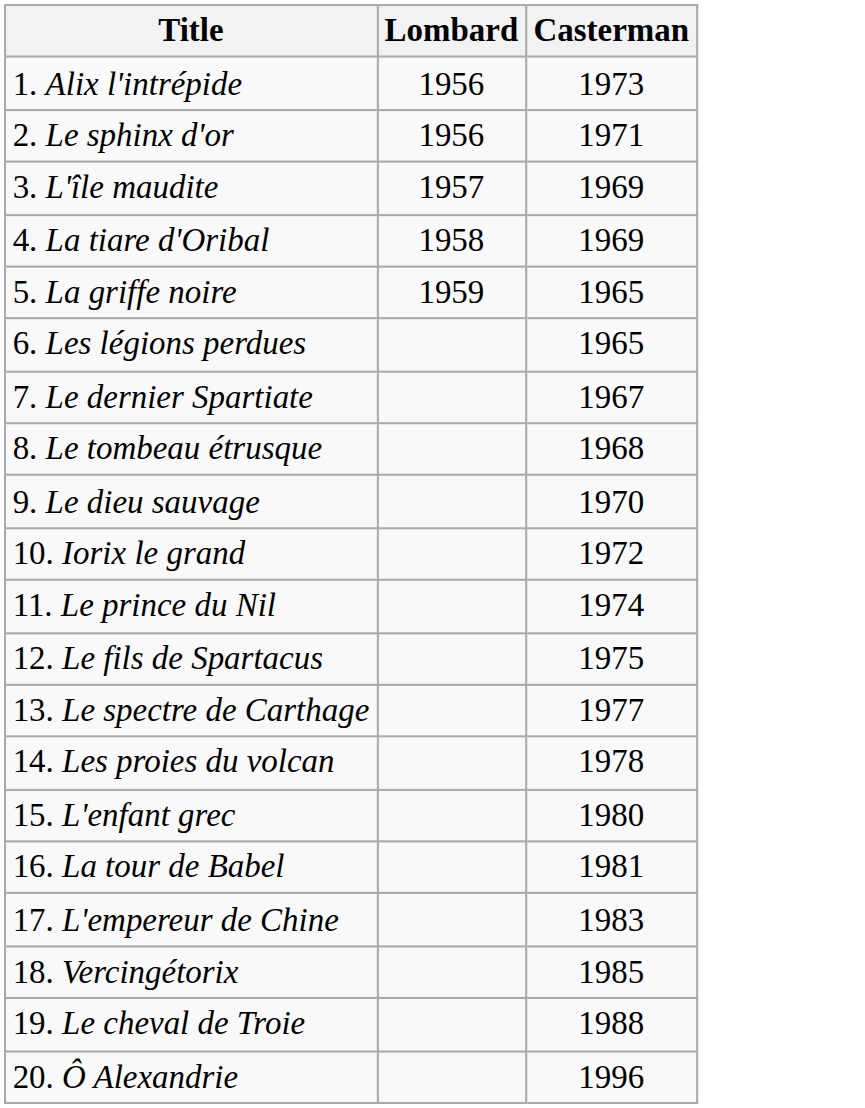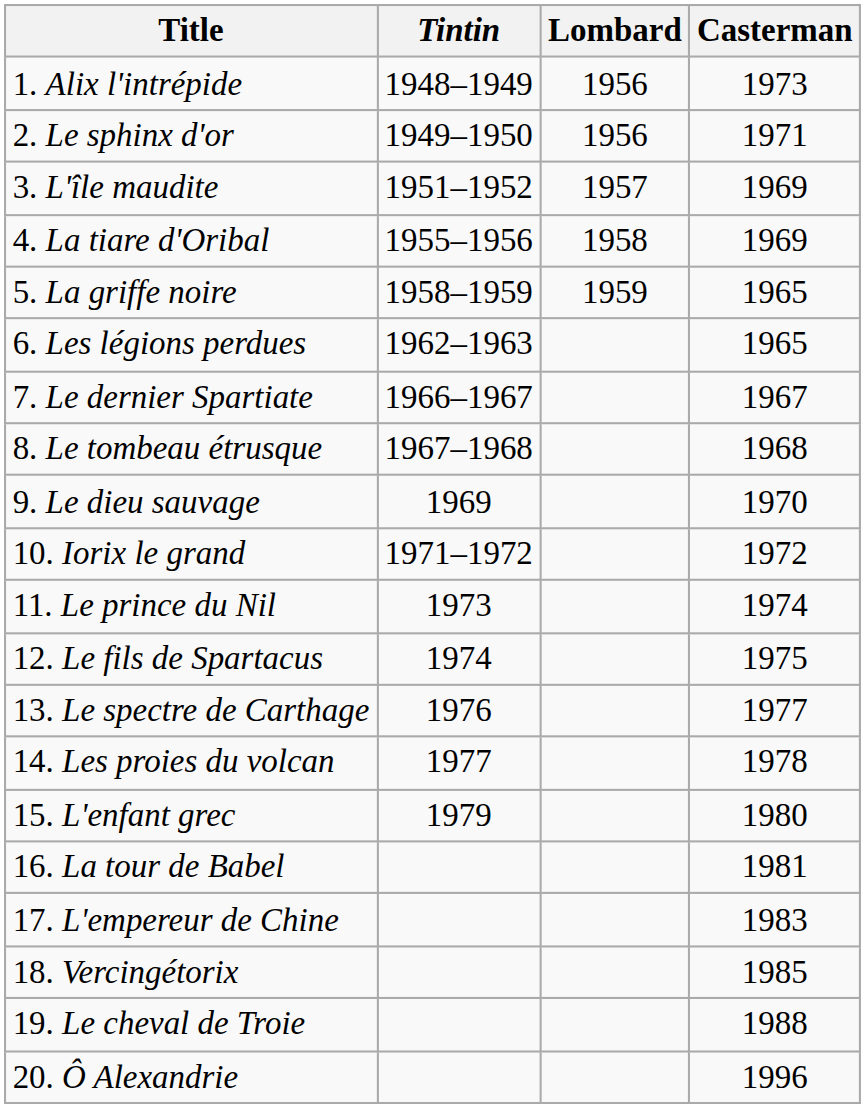 <table class="wikitable">
 <tr>
 <th>Title</th>
+<th><em>Tintin</em></th>
 <th>Lombard</th>
 <th>Casterman</th>
 </tr>
 <tr>
 <td>1. <em>Alix l'intrépide</em></td>
+<td align=center>1948–1949</td>
 <td align=center>1956</td>
 <td align=center>1973</td>
 </tr>
 <tr>
 <td>2. <em>Le sphinx d'or</em></td>
+<td align=center>1949–1950</td>
 <td align=center>1956</td>
 <td align=center>1971</td>
 </tr>
 <tr>
 <td>3. <em>L'île maudite</em></td>
+<td align=center>1951–1952</td>
 <td align=center>1957</td>
 <td align=center>1969</td>
 </tr>
 <tr>
 <td>4. <em>La tiare d'Oribal</em></td>
+<td align=center>1955–1956</td>
 <td align=center>1958</td>
 <td align=center>1969</td>
 </tr>
 <tr>
 <td>5. <em>La griffe noire</em></td>
+<td align=center>1958–1959</td>
 <td align=center>1959</td>
 <td align=center>1965</td>
 </tr>
 <tr>
 <td>6. <em>Les légions perdues</em></td>
+<td align=center>1962–1963</td>
 <td align=center></td>
 <td align=center>1965</td>
 </tr>
 <tr>
 <td>7. <em>Le dernier Spartiate</em></td>
+<td align=center>1966–1967</td>
 <td align=center></td>
 <td align=center>1967</td>
 </tr>
 <tr>
 <td>8. <em>Le tombeau étrusque</em></td>
+<td align=center>1967–1968</td>
 <td align=center></td>
 <td align=center>1968</td>
 </tr>
 <tr>
 <td>9. <em>Le dieu sauvage</em></td>
+<td align=center>1969</td>
 <td align=center></td>
 <td align=center>1970</td>
 </tr>
 <tr>
 <td>10. <em>Iorix le grand</em></td>
+<td align=center>1971–1972</td>
 <td align=center></td>
 <td align=center>1972</td>
 </tr>
 <tr>
 <td>11. <em>Le prince du Nil</em></td>
+<td align=center>1973</td>
 <td align=center></td>
 <td align=center>1974</td>
 </tr>
 <tr>
 <td>12. <em>Le fils de Spartacus</em></td>
+<td align=center>1974</td>
 <td align=center></td>
 <td align=center>1975</td>
 </tr>
 <tr>
 <td>13. <em>Le spectre de Carthage</em></td>
+<td align=center>1976</td>
 <td align=center></td>
 <td align=center>1977</td>
 </tr>
 <tr>
 <td>14. <em>Les proies du volcan</em></td>
+<td align=center>1977</td>
 <td align=center></td>
 <td align=center>1978</td>
 </tr>
 <tr>
 <td>15. <em>L'enfant grec</em></td>
+<td align=center>1979</td>
 <td align=center></td>
 <td align=center>1980</td>
 </tr>
 <tr>
 <td>16. <em>La tour de Babel</em></td>
 <td align=center></td>
+<td align=center></td>
 <td align=center>1981</td>
 </tr>
 <tr>
 <td>17. <em>L'empereur de Chine</em></td>
+<td align=center></td>
 <td align=center></td>
 <td align=center>1983</td>
 </tr>
 <tr>
 <td>18. <em>Vercingétorix</em></td>
 <td align=center></td>
+<td align=center></td>
 <td align=center>1985</td>
 </tr>
 <tr>
 <td>19. <em>Le cheval de Troie</em></td>
+<td align=center></td>
 <td align=center></td>
 <td align=center>1988</td>
 </tr>
 <tr>
 <td>20. <em>Ô Alexandrie</em></td>
 <td align=center></td>
+<td align=center></td>
 <td align=center>1996</td>
 </tr>
 </table>
